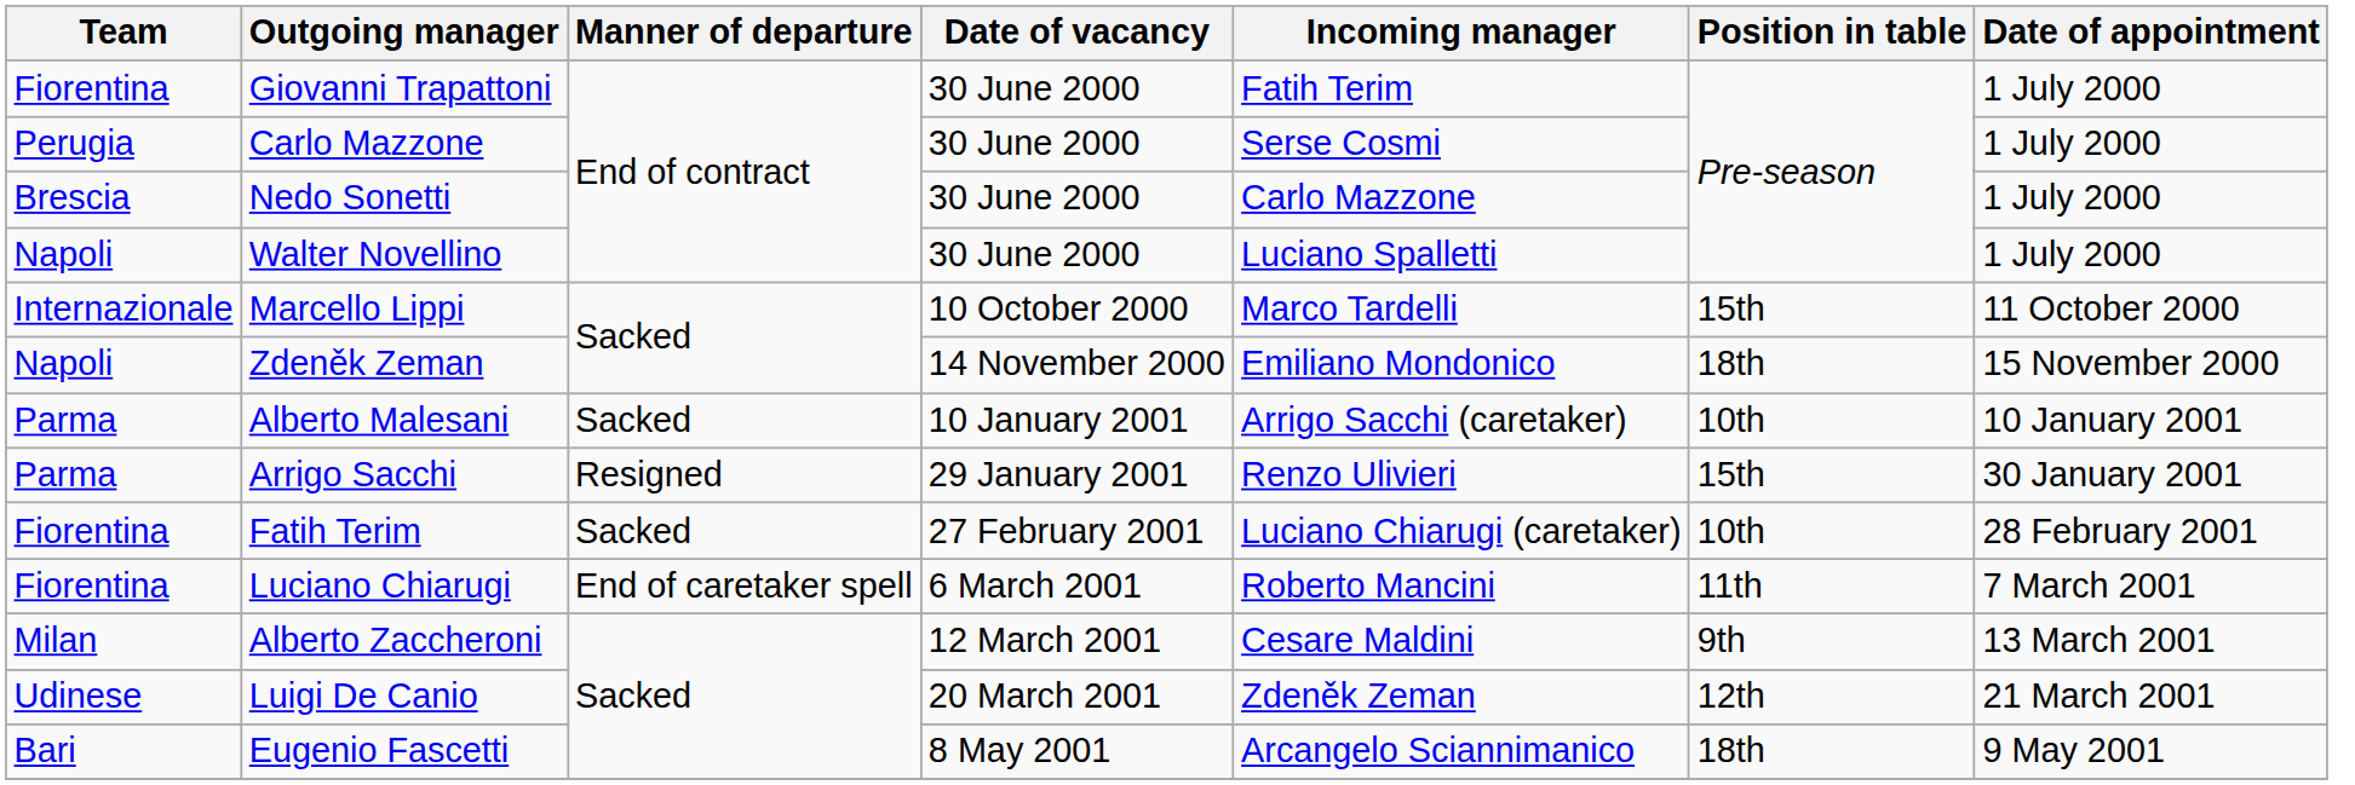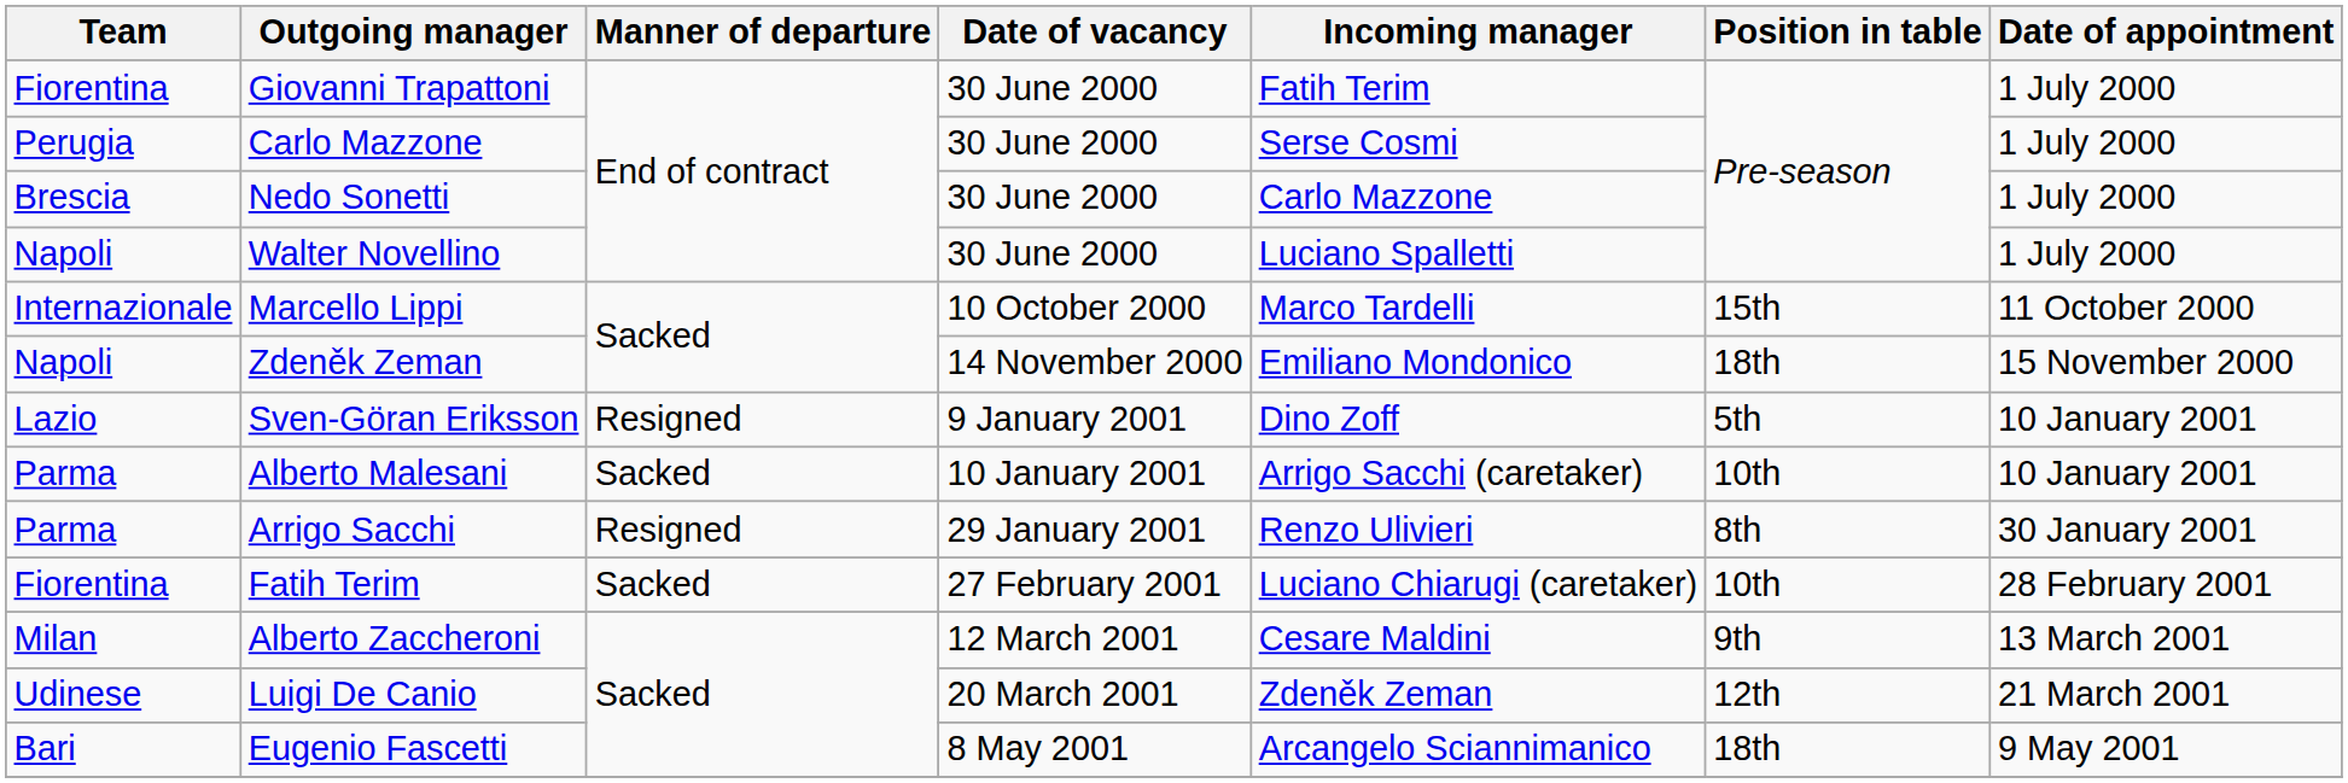 <table class="wikitable sortable">
 <tr>
 <th>Team</th>
 <th>Outgoing manager</th>
 <th>Manner of departure</th>
 <th>Date of vacancy</th>
 <th>Incoming manager</th>
 <th>Position in table</th>
 <th>Date of appointment</th>
 </tr>
 <tr>
 <td><a href='#'>Fiorentina</a></td>
 <td> <a href='#'>Giovanni Trapattoni</a></td>
 <td rowspan="4">End of contract</td>
 <td>30 June 2000</td>
 <td> <a href='#'>Fatih Terim</a></td>
 <td rowspan="4"><em>Pre-season</em></td>
 <td>1 July 2000</td>
 </tr>
 <tr>
 <td><a href='#'>Perugia</a></td>
 <td> <a href='#'>Carlo Mazzone</a></td>
 <td>30 June 2000</td>
 <td> <a href='#'>Serse Cosmi</a></td>
 <td>1 July 2000</td>
 </tr>
 <tr>
 <td><a href='#'>Brescia</a></td>
 <td> <a href='#'>Nedo Sonetti</a></td>
 <td>30 June 2000</td>
 <td> <a href='#'>Carlo Mazzone</a></td>
 <td>1 July 2000</td>
 </tr>
 <tr>
 <td><a href='#'>Napoli</a></td>
 <td> <a href='#'>Walter Novellino</a></td>
 <td>30 June 2000</td>
 <td> <a href='#'>Luciano Spalletti</a></td>
 <td>1 July 2000</td>
 </tr>
 <tr>
 <td><a href='#'>Internazionale</a></td>
 <td> <a href='#'>Marcello Lippi</a></td>
 <td rowspan="2">Sacked</td>
 <td>10 October 2000</td>
 <td> <a href='#'>Marco Tardelli</a></td>
 <td>15th</td>
 <td>11 October 2000</td>
 </tr>
 <tr>
 <td><a href='#'>Napoli</a></td>
 <td> <a href='#'>Zdeněk Zeman</a></td>
 <td>14 November 2000</td>
 <td> <a href='#'>Emiliano Mondonico</a></td>
 <td>18th</td>
 <td>15 November 2000</td>
 </tr>
 <tr>
+<td><a href='#'>Lazio</a></td>
+<td> <a href='#'>Sven-Göran Eriksson</a></td>
+<td>Resigned</td>
+<td>9 January 2001</td>
+<td> <a href='#'>Dino Zoff</a></td>
+<td>5th</td>
+<td>10 January 2001</td>
+</tr>
+<tr>
 <td><a href='#'>Parma</a></td>
 <td> <a href='#'>Alberto Malesani</a></td>
 <td>Sacked</td>
 <td>10 January 2001</td>
 <td> <a href='#'>Arrigo Sacchi</a> (caretaker)</td>
 <td>10th</td>
 <td>10 January 2001</td>
 </tr>
 <tr>
 <td><a href='#'>Parma</a></td>
 <td> <a href='#'>Arrigo Sacchi</a></td>
 <td>Resigned</td>
 <td>29 January 2001</td>
 <td> <a href='#'>Renzo Ulivieri</a></td>
-<td>15th</td>
+<td>8th</td>
 <td>30 January 2001</td>
 </tr>
 <tr>
 <td><a href='#'>Fiorentina</a></td>
 <td> <a href='#'>Fatih Terim</a></td>
 <td>Sacked</td>
 <td>27 February 2001</td>
 <td> <a href='#'>Luciano Chiarugi</a> (caretaker)</td>
 <td>10th</td>
 <td>28 February 2001</td>
-</tr>
-<tr>
-<td><a href='#'>Fiorentina</a></td>
-<td> <a href='#'>Luciano Chiarugi</a></td>
-<td>End of caretaker spell</td>
-<td>6 March 2001</td>
-<td> <a href='#'>Roberto Mancini</a></td>
-<td>11th</td>
-<td>7 March 2001</td>
 </tr>
 <tr>
 <td><a href='#'>Milan</a></td>
 <td> <a href='#'>Alberto Zaccheroni</a></td>
 <td rowspan="3">Sacked</td>
 <td>12 March 2001</td>
 <td> <a href='#'>Cesare Maldini</a></td>
 <td>9th</td>
 <td>13 March 2001</td>
 </tr>
 <tr>
 <td><a href='#'>Udinese</a></td>
 <td> <a href='#'>Luigi De Canio</a></td>
 <td>20 March 2001</td>
 <td> <a href='#'>Zdeněk Zeman</a></td>
 <td>12th</td>
 <td>21 March 2001</td>
 </tr>
 <tr>
 <td><a href='#'>Bari</a></td>
 <td> <a href='#'>Eugenio Fascetti</a></td>
 <td>8 May 2001</td>
 <td> <a href='#'>Arcangelo Sciannimanico</a></td>
 <td>18th</td>
 <td>9 May 2001</td>
 </tr>
 <tr>
 </tr>
 </table>
